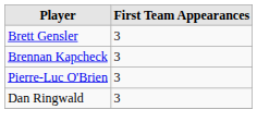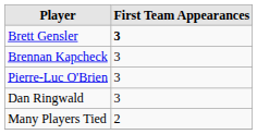 <table class="wikitable">
 <tr>
 <th style="background:#e5e5e5;">Player</th>
 <th style="background:#e5e5e5;">First Team Appearances</th>
 </tr>
 <tr>
 <td><a href='#'>Brett Gensler</a></td>
-<td>3</td>
+<td><strong>3</strong></td>
 </tr>
 <tr>
 <td><a href='#'>Brennan Kapcheck</a></td>
 <td>3</td>
 </tr>
 <tr>
 <td><a href='#'>Pierre-Luc O'Brien</a></td>
 <td>3</td>
 </tr>
 <tr>
 <td>Dan Ringwald</td>
 <td>3</td>
 </tr>
 <tr>
+<td>Many Players Tied</td>
+<td>2</td>
+</tr>
+<tr>
 </tr>
 </table>
